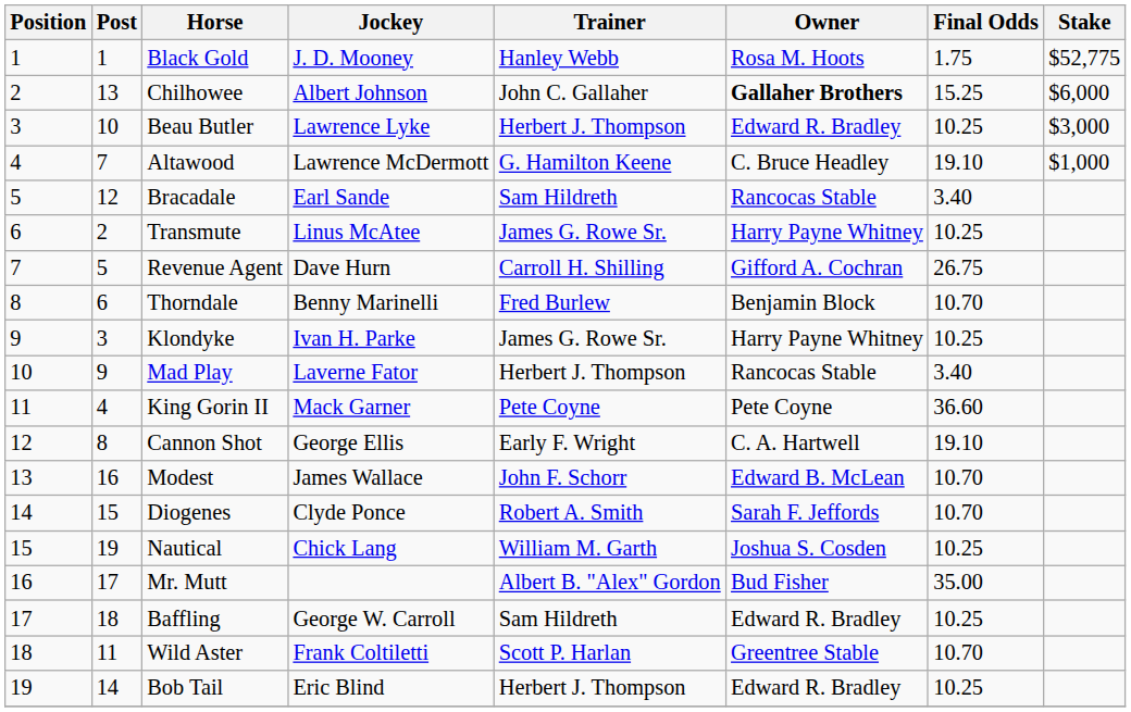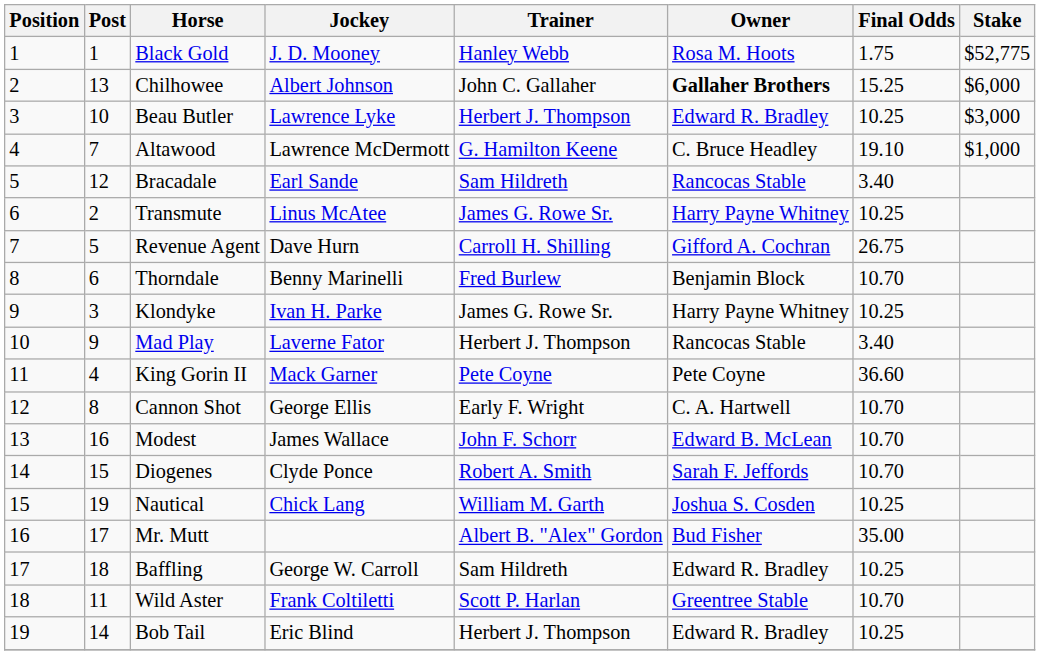 <table class="sortable wikitable">
 <tr>
 <th scope="col">Position</th>
 <th scope="col">Post</th>
 <th scope="col">Horse</th>
 <th scope="col">Jockey</th>
 <th scope="col">Trainer</th>
 <th scope="col">Owner</th>
 <th scope="col">Final Odds</th>
 <th scope="col">Stake</th>
 </tr>
 <tr>
 <td>1</td>
 <td>1</td>
 <td><a href='#'>Black Gold</a></td>
 <td><a href='#'>J. D. Mooney</a></td>
 <td><a href='#'>Hanley Webb</a></td>
 <td><a href='#'>Rosa M. Hoots</a></td>
 <td>1.75</td>
 <td>$52,775</td>
 </tr>
 <tr>
 <td>2</td>
 <td>13</td>
 <td>Chilhowee</td>
 <td><a href='#'>Albert Johnson</a></td>
 <td>John C. Gallaher</td>
 <td><strong>Gallaher Brothers</strong></td>
 <td>15.25</td>
 <td>$6,000</td>
 </tr>
 <tr>
 <td>3</td>
 <td>10</td>
 <td>Beau Butler</td>
 <td><a href='#'>Lawrence Lyke</a></td>
 <td><a href='#'>Herbert J. Thompson</a></td>
 <td><a href='#'>Edward R. Bradley</a></td>
 <td>10.25</td>
 <td>$3,000</td>
 </tr>
 <tr>
 <td>4</td>
 <td>7</td>
 <td>Altawood</td>
 <td>Lawrence McDermott</td>
 <td><a href='#'>G. Hamilton Keene</a></td>
 <td>C. Bruce Headley</td>
 <td>19.10</td>
 <td>$1,000</td>
 </tr>
 <tr>
 <td>5</td>
 <td>12</td>
 <td>Bracadale</td>
 <td><a href='#'>Earl Sande</a></td>
 <td><a href='#'>Sam Hildreth</a></td>
 <td><a href='#'>Rancocas Stable</a></td>
 <td>3.40</td>
 <td></td>
 </tr>
 <tr>
 <td>6</td>
 <td>2</td>
 <td>Transmute</td>
 <td><a href='#'>Linus McAtee</a></td>
 <td><a href='#'>James G. Rowe Sr.</a></td>
 <td><a href='#'>Harry Payne Whitney</a></td>
 <td>10.25</td>
 <td></td>
 </tr>
 <tr>
 <td>7</td>
 <td>5</td>
 <td>Revenue Agent</td>
 <td>Dave Hurn</td>
 <td><a href='#'>Carroll H. Shilling</a></td>
 <td><a href='#'>Gifford A. Cochran</a></td>
 <td>26.75</td>
 <td></td>
 </tr>
 <tr>
 <td>8</td>
 <td>6</td>
 <td>Thorndale</td>
 <td>Benny Marinelli</td>
 <td><a href='#'>Fred Burlew</a></td>
 <td>Benjamin Block</td>
 <td>10.70</td>
 <td></td>
 </tr>
 <tr>
 <td>9</td>
 <td>3</td>
 <td>Klondyke</td>
 <td><a href='#'>Ivan H. Parke</a></td>
 <td>James G. Rowe Sr.</td>
 <td>Harry Payne Whitney</td>
 <td>10.25</td>
 </tr>
 <tr>
 <td>10</td>
 <td>9</td>
 <td><a href='#'>Mad Play</a></td>
 <td><a href='#'>Laverne Fator</a></td>
 <td>Herbert J. Thompson</td>
 <td>Rancocas Stable</td>
 <td>3.40</td>
 <td></td>
 </tr>
 <tr>
 <td>11</td>
 <td>4</td>
 <td>King Gorin II</td>
 <td><a href='#'>Mack Garner</a></td>
 <td><a href='#'>Pete Coyne</a></td>
 <td>Pete Coyne</td>
 <td>36.60</td>
 <td></td>
 </tr>
 <tr>
 <td>12</td>
 <td>8</td>
 <td>Cannon Shot</td>
 <td>George Ellis</td>
 <td>Early F. Wright</td>
 <td>C. A. Hartwell</td>
-<td>19.10</td>
+<td>10.70</td>
 </tr>
 <tr>
 <td>13</td>
 <td>16</td>
 <td>Modest</td>
 <td>James Wallace</td>
 <td><a href='#'>John F. Schorr</a></td>
 <td><a href='#'>Edward B. McLean</a></td>
 <td>10.70</td>
 <td></td>
 </tr>
 <tr>
 <td>14</td>
 <td>15</td>
 <td>Diogenes</td>
 <td>Clyde Ponce</td>
 <td><a href='#'>Robert A. Smith</a></td>
 <td><a href='#'>Sarah F. Jeffords</a></td>
 <td>10.70</td>
 <td></td>
 </tr>
 <tr>
 <td>15</td>
 <td>19</td>
 <td>Nautical</td>
 <td><a href='#'>Chick Lang</a></td>
 <td><a href='#'>William M. Garth</a></td>
 <td><a href='#'>Joshua S. Cosden</a></td>
 <td>10.25</td>
 <td></td>
 </tr>
 <tr>
 <td>16</td>
 <td>17</td>
 <td>Mr. Mutt</td>
 <td></td>
 <td><a href='#'>Albert B. "Alex" Gordon</a></td>
 <td><a href='#'>Bud Fisher</a></td>
 <td>35.00</td>
 <td></td>
 </tr>
 <tr>
 <td>17</td>
 <td>18</td>
 <td>Baffling</td>
 <td>George W. Carroll</td>
 <td>Sam Hildreth</td>
 <td>Edward R. Bradley</td>
 <td>10.25</td>
 <td></td>
 </tr>
 <tr>
 <td>18</td>
 <td>11</td>
 <td>Wild Aster</td>
 <td><a href='#'>Frank Coltiletti</a></td>
 <td><a href='#'>Scott P. Harlan</a></td>
 <td><a href='#'>Greentree Stable</a></td>
 <td>10.70</td>
 <td></td>
 </tr>
 <tr>
 <td>19</td>
 <td>14</td>
 <td>Bob Tail</td>
 <td>Eric Blind</td>
 <td>Herbert J. Thompson</td>
 <td>Edward R. Bradley</td>
 <td>10.25</td>
 <td></td>
 </tr>
 <tr>
 </tr>
 </table>
